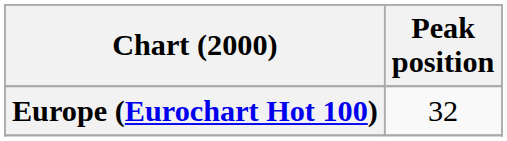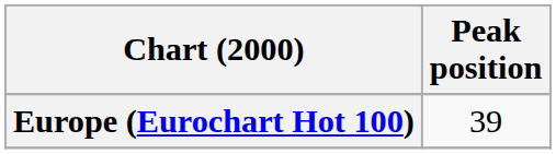 <table class="wikitable sortable plainrowheaders" style="text-align:center">
 <tr>
 <th scope="col">Chart (2000)</th>
 <th scope="col">Peak<br>position</th>
 </tr>
 <tr>
 </tr>
 <tr>
 <th scope="row">Europe (<a href='#'>Eurochart Hot 100</a>)</th>
-<td>32</td>
+<td>39</td>
 </tr>
 <tr>
 </tr>
 <tr>
 </tr>
 </table>
